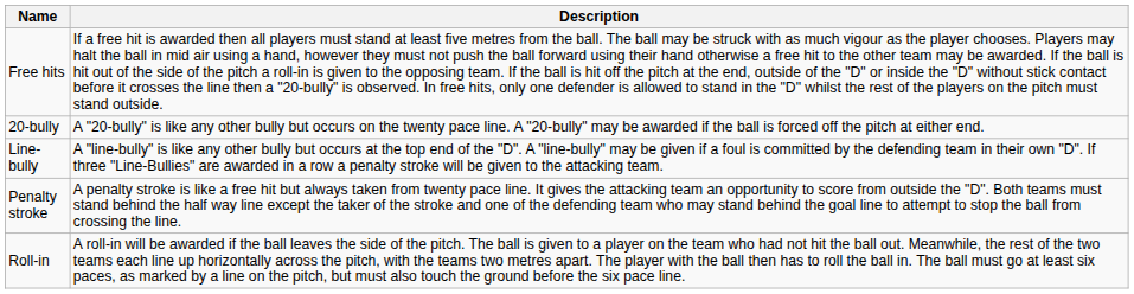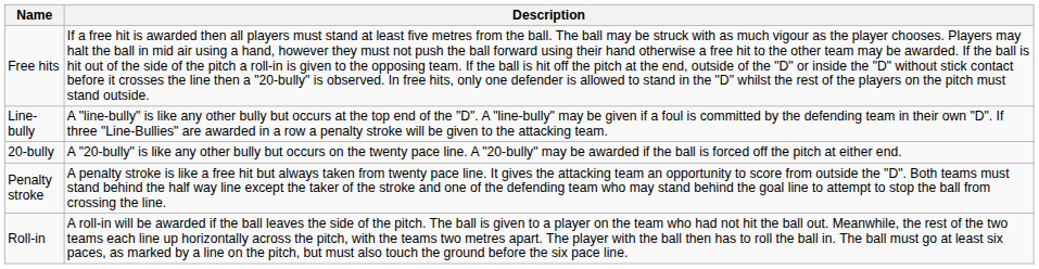 <table class="wikitable" border="1">
 <tr>
 <th>Name</th>
 <th>Description</th>
 </tr>
 <tr>
 <td>Free hits</td>
 <td>If a free hit is awarded then all players must stand at least five metres from the ball. The ball may be struck with as much vigour as the player chooses. Players may halt the ball in mid air using a hand, however they must not push the ball forward using their hand otherwise a free hit to the other team may be awarded. If the ball is hit out of the side of the pitch a roll-in is given to the opposing team. If the ball is hit off the pitch at the end, outside of the "D" or inside the "D" without stick contact before it crosses the line then a "20-bully" is observed. In free hits, only one defender is allowed to stand in the "D" whilst the rest of the players on the pitch must stand outside.</td>
 </tr>
 <tr>
+<td>Line-bully</td>
+<td>A "line-bully" is like any other bully but occurs at the top end of the "D". A "line-bully" may be given if a foul is committed by the defending team in their own "D". If three "Line-Bullies" are awarded in a row a penalty stroke will be given to the attacking team.</td>
+</tr>
+<tr>
 <td>20-bully</td>
 <td>A "20-bully" is like any other bully but occurs on the twenty pace line. A "20-bully" may be awarded if the ball is forced off the pitch at either end.</td>
-</tr>
-<tr>
-<td>Line-bully</td>
-<td>A "line-bully" is like any other bully but occurs at the top end of the "D". A "line-bully" may be given if a foul is committed by the defending team in their own "D". If three "Line-Bullies" are awarded in a row a penalty stroke will be given to the attacking team.</td>
 </tr>
 <tr>
 <td>Penalty stroke</td>
 <td>A penalty stroke is like a free hit but always taken from twenty pace line. It gives the attacking team an opportunity to score from outside the "D". Both teams must stand behind the half way line except the taker of the stroke and one of the defending team who may stand behind the goal line to attempt to stop the ball from crossing the line.</td>
 </tr>
 <tr>
 <td>Roll-in</td>
 <td>A roll-in will be awarded if the ball leaves the side of the pitch. The ball is given to a player on the team who had not hit the ball out. Meanwhile, the rest of the two teams each line up horizontally across the pitch, with the teams two metres apart. The player with the ball then has to roll the ball in. The ball must go at least six paces, as marked by a line on the pitch, but must also touch the ground before the six pace line.</td>
 </tr>
 </table>
